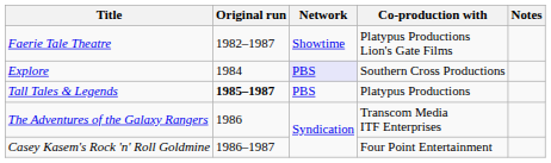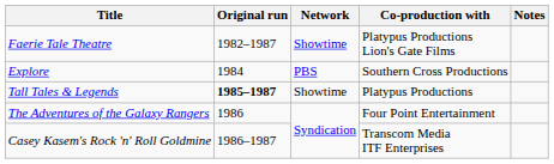 <table class="wikitable sortable">
 <tr>
 <th>Title</th>
 <th>Original run</th>
 <th>Network</th>
 <th>Co-production with</th>
 <th>Notes</th>
 </tr>
 <tr>
 <td><em><a href='#'>Faerie Tale Theatre</a></em></td>
 <td>1982–1987</td>
 <td><a href='#'>Showtime</a></td>
 <td>Platypus Productions<br>Lion's Gate Films</td>
 <td></td>
 </tr>
 <tr>
 <td><em><a href='#'>Explore</a></em></td>
 <td>1984</td>
-<td style="background: lavender;"><a href='#'>PBS</a></td>
+<td><a href='#'>PBS</a></td>
 <td>Southern Cross Productions</td>
 <td></td>
 </tr>
 <tr>
 <td><em><a href='#'>Tall Tales & Legends</a></em></td>
 <td><strong>1985–1987</strong></td>
-<td><a href='#'>PBS</a></td>
+<td>Showtime</td>
 <td>Platypus Productions</td>
 <td></td>
 </tr>
 <tr>
 <td><em><a href='#'>The Adventures of the Galaxy Rangers</a></em></td>
 <td>1986</td>
 <td rowspan="2"><a href='#'>Syndication</a></td>
-<td>Transcom Media<br>ITF Enterprises</td>
+<td>Four Point Entertainment</td>
 <td></td>
 </tr>
 <tr>
 <td><em>Casey Kasem's Rock 'n' Roll Goldmine</em></td>
 <td>1986–1987</td>
-<td>Four Point Entertainment</td>
+<td>Transcom Media<br>ITF Enterprises</td>
 <td></td>
 </tr>
 </table>
